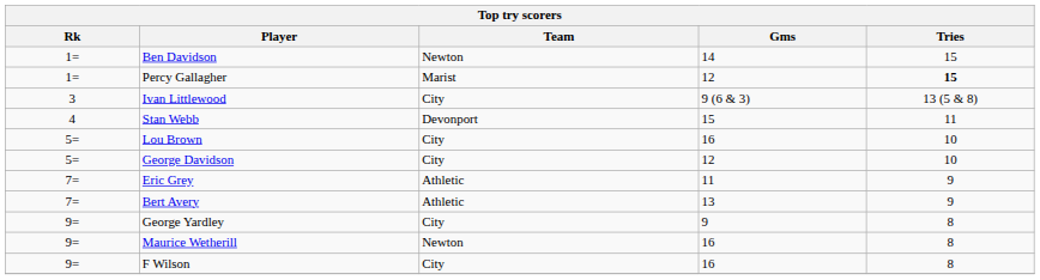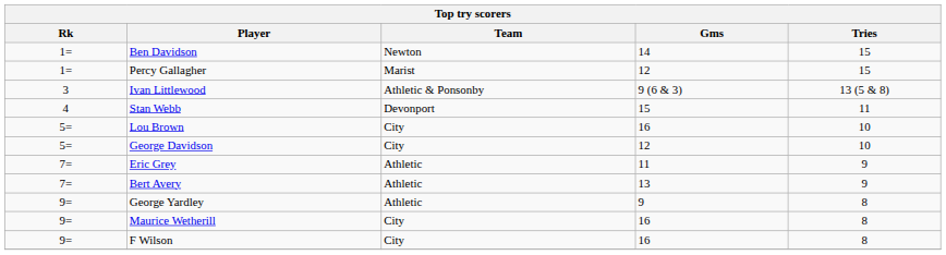 <table class="wikitable collapsible sortable" style="text-align:left; font-size:100%; width:100%;">
 <tr>
 <th colspan="100%">Top try scorers</th>
 </tr>
 <tr>
 <th style="width:12%;">Rk</th>
 <th style="width:25%;">Player</th>
 <th style="width:25%;">Team</th>
 <th style="width:15%;">Gms</th>
 <th style="width:15%;">Tries<br></th>
 </tr>
 <tr>
 <td style="text-align:center;">1=</td>
 <td><a href='#'>Ben Davidson</a></td>
 <td>Newton</td>
 <td>14</td>
 <td style="text-align:center;">15</td>
 </tr>
 <tr>
 <td style="text-align:center;">1=</td>
 <td>Percy Gallagher</td>
 <td>Marist</td>
 <td>12</td>
-<td style="text-align:center;"><strong>15</strong></td>
+<td style="text-align:center;">15</td>
 </tr>
 <tr>
 <td style="text-align:center;">3</td>
 <td><a href='#'>Ivan Littlewood</a></td>
-<td>City</td>
+<td>Athletic & Ponsonby</td>
 <td>9 (6 & 3)</td>
 <td style="text-align:center;">13 (5 & 8)</td>
 </tr>
 <tr>
 <td style="text-align:center;">4</td>
 <td><a href='#'>Stan Webb</a></td>
 <td>Devonport</td>
 <td>15</td>
 <td style="text-align:center;">11</td>
 </tr>
 <tr>
 <td style="text-align:center;">5=</td>
 <td><a href='#'>Lou Brown</a></td>
 <td>City</td>
 <td>16</td>
 <td style="text-align:center;">10</td>
 </tr>
 <tr>
 <td style="text-align:center;">5=</td>
 <td><a href='#'>George Davidson</a></td>
 <td>City</td>
 <td>12</td>
 <td style="text-align:center;">10</td>
 </tr>
 <tr>
 <td style="text-align:center;">7=</td>
 <td><a href='#'>Eric Grey</a></td>
 <td>Athletic</td>
 <td>11</td>
 <td style="text-align:center;">9</td>
 </tr>
 <tr>
 <td style="text-align:center;">7=</td>
 <td><a href='#'>Bert Avery</a></td>
 <td>Athletic</td>
 <td>13</td>
 <td style="text-align:center;">9</td>
 </tr>
 <tr>
 <td style="text-align:center;">9=</td>
 <td>George Yardley</td>
-<td>City</td>
+<td>Athletic</td>
 <td>9</td>
 <td style="text-align:center;">8</td>
 </tr>
 <tr>
 <td style="text-align:center;">9=</td>
 <td><a href='#'>Maurice Wetherill</a></td>
-<td>Newton</td>
+<td>City</td>
 <td>16</td>
 <td style="text-align:center;">8</td>
 </tr>
 <tr>
 <td style="text-align:center;">9=</td>
 <td>F Wilson</td>
 <td>City</td>
 <td>16</td>
 <td style="text-align:center;">8</td>
 </tr>
 <tr>
 </tr>
 </table>
